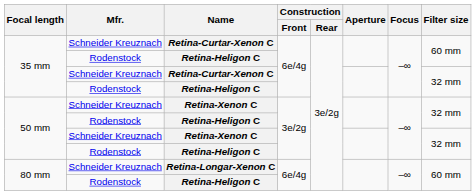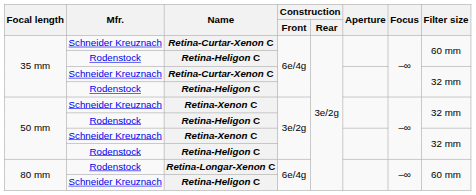 <table class="wikitable sortable" style="font-size:100%;text-align:center;">
 <tr>
 <th rowspan=2>Focal length</th>
 <th rowspan=2>Mfr.</th>
 <th rowspan=2>Name</th>
 <th colspan=2>Construction</th>
 <th rowspan=2>Aperture</th>
 <th rowspan=2>Focus</th>
 <th rowspan=2>Filter size</th>
 </tr>
 <tr>
 <th>Front</th>
 <th>Rear</th>
 </tr>
 <tr>
 <td rowspan=4>35 mm</td>
 <td><a href='#'>Schneider Kreuznach</a></td>
 <th><em>Retina-Curtar-Xenon</em> C</th>
 <td rowspan=4>6e/4g</td>
 <td rowspan=10>3e/2g</td>
 <td rowspan=2></td>
 <td rowspan=4>–∞</td>
 <td rowspan=2>60 mm</td>
 </tr>
 <tr>
 <td><a href='#'>Rodenstock</a></td>
 <th><em>Retina-Heligon</em> C</th>
 </tr>
 <tr>
 <td><a href='#'>Schneider Kreuznach</a></td>
 <th><em>Retina-Curtar-Xenon</em> C</th>
 <td rowspan=2></td>
 <td rowspan=2>32 mm</td>
 </tr>
 <tr>
 <td><a href='#'>Rodenstock</a></td>
 <th><em>Retina-Heligon</em> C</th>
 </tr>
 <tr>
 <td rowspan=4>50 mm</td>
 <td><a href='#'>Schneider Kreuznach</a></td>
 <th><em>Retina-Xenon</em> C</th>
 <td rowspan=4>3e/2g</td>
 <td rowspan=2></td>
 <td rowspan=4>–∞</td>
 <td rowspan=2>32 mm</td>
 </tr>
 <tr>
 <td><a href='#'>Rodenstock</a></td>
 <th><em>Retina-Heligon</em> C</th>
 </tr>
 <tr>
 <td><a href='#'>Schneider Kreuznach</a></td>
 <th><em>Retina-Xenon</em> C</th>
 <td rowspan=2></td>
 <td rowspan=2>32 mm</td>
 </tr>
 <tr>
 <td><a href='#'>Rodenstock</a></td>
 <th><em>Retina-Heligon</em> C</th>
 </tr>
 <tr>
 <td rowspan=2>80 mm</td>
-<td><a href='#'>Schneider Kreuznach</a></td>
+<td><a href='#'>Rodenstock</a></td>
 <th><em>Retina-Longar-Xenon</em> C</th>
 <td rowspan=2>6e/4g</td>
 <td rowspan=2></td>
 <td rowspan=2>–∞</td>
 <td rowspan=2>60 mm</td>
 </tr>
 <tr>
-<td><a href='#'>Rodenstock</a></td>
+<td><a href='#'>Schneider Kreuznach</a></td>
 <th><em>Retina-Heligon</em> C</th>
 </tr>
 </table>
